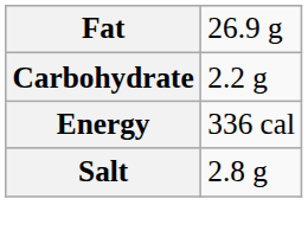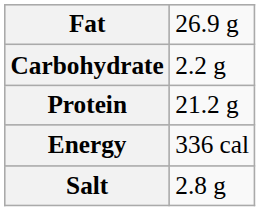 <table class="wikitable">
 <tr>
 <th>Fat</th>
 <td>26.9 g</td>
 </tr>
 <tr>
 <th>Carbohydrate</th>
 <td>2.2 g</td>
 </tr>
 <tr>
+<th>Protein</th>
+<td>21.2 g</td>
+</tr>
+<tr>
 <th>Energy</th>
 <td>336 cal</td>
 </tr>
 <tr>
 <th>Salt</th>
 <td>2.8 g</td>
 </tr>
 </table>
